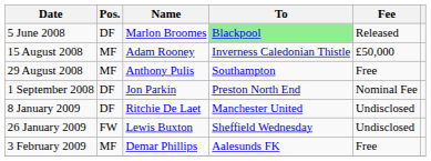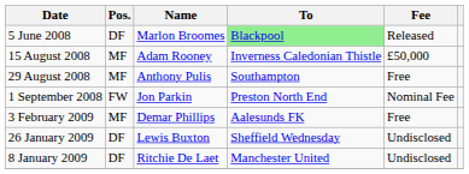 <table class="wikitable">
 <tr>
 <th>Date</th>
 <th>Pos.</th>
 <th>Name</th>
 <th>To</th>
 <th>Fee</th>
 <th></th>
 </tr>
 <tr>
 <td>5 June 2008</td>
 <td>DF</td>
 <td> <a href='#'>Marlon Broomes</a></td>
 <td style="background: lightgreen;"> <a href='#'>Blackpool</a></td>
 <td>Released</td>
 <td></td>
 </tr>
 <tr>
 <td>15 August 2008</td>
 <td>MF</td>
 <td> <a href='#'>Adam Rooney</a></td>
 <td> <a href='#'>Inverness Caledonian Thistle</a></td>
 <td>£50,000</td>
 <td></td>
 </tr>
 <tr>
 <td>29 August 2008</td>
 <td>MF</td>
 <td> <a href='#'>Anthony Pulis</a></td>
 <td> <a href='#'>Southampton</a></td>
 <td>Free</td>
 <td></td>
 </tr>
 <tr>
 <td>1 September 2008</td>
-<td>DF</td>
+<td>FW</td>
 <td> <a href='#'>Jon Parkin</a></td>
 <td> <a href='#'>Preston North End</a></td>
 <td>Nominal Fee</td>
+<td></td>
+</tr>
+<tr>
+<td>3 February 2009</td>
+<td>MF</td>
+<td> <a href='#'>Demar Phillips</a></td>
+<td> <a href='#'>Aalesunds FK</a></td>
+<td>Free</td>
+<td></td>
+</tr>
+<tr>
+<td>26 January 2009</td>
+<td>DF</td>
+<td> <a href='#'>Lewis Buxton</a></td>
+<td> <a href='#'>Sheffield Wednesday</a></td>
+<td>Undisclosed</td>
 <td></td>
 </tr>
 <tr>
 <td>8 January 2009</td>
 <td>DF</td>
 <td> <a href='#'>Ritchie De Laet</a></td>
 <td> <a href='#'>Manchester United</a></td>
 <td>Undisclosed</td>
 <td></td>
 </tr>
 <tr>
-<td>26 January 2009</td>
-<td>FW</td>
-<td> <a href='#'>Lewis Buxton</a></td>
-<td> <a href='#'>Sheffield Wednesday</a></td>
-<td>Undisclosed</td>
-<td></td>
-</tr>
-<tr>
-<td>3 February 2009</td>
-<td>MF</td>
-<td> <a href='#'>Demar Phillips</a></td>
-<td> <a href='#'>Aalesunds FK</a></td>
-<td>Free</td>
-<td></td>
-</tr>
-<tr>
 </tr>
 </table>
